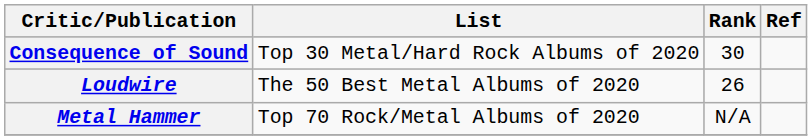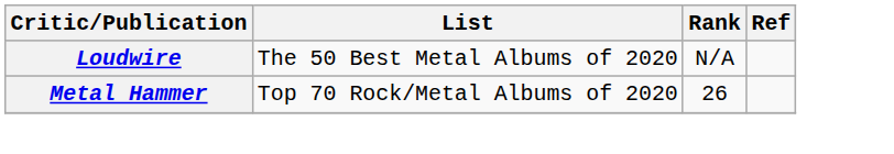 <table class="wikitable plainrowheaders">
 <tr>
 <th>Critic/Publication</th>
 <th>List</th>
 <th>Rank</th>
 <th>Ref</th>
 </tr>
 <tr>
-<th scope="row"><a href='#'>Consequence of Sound</a></th>
-<td>Top 30 Metal/Hard Rock Albums of 2020</td>
-<td style="text-align:center;">30</td>
-<td style="text-align:center;"></td>
-</tr>
-<tr>
 <th scope="row"><em><a href='#'>Loudwire</a></em></th>
 <td>The 50 Best Metal Albums of 2020</td>
-<td style="text-align:center;">26</td>
+<td style="text-align:center;">N/A</td>
 <td style="text-align:center;"></td>
 </tr>
 <tr>
 <th scope="row"><em><a href='#'>Metal Hammer</a></em></th>
 <td>Top 70 Rock/Metal Albums of 2020</td>
-<td style="text-align:center;">N/A</td>
+<td style="text-align:center;">26</td>
 <td style="text-align:center;"></td>
 </tr>
 <tr>
 </tr>
 </table>
